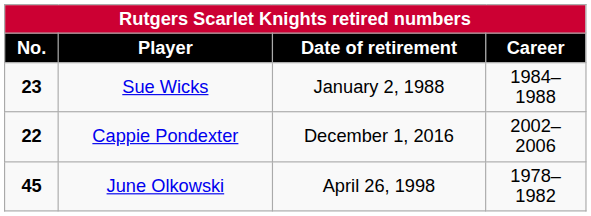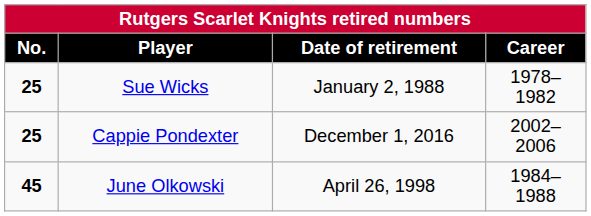 <table class="wikitable sortable" style="text-align:center">
 <tr>
 <td colspan="5" style="background:#CC0033; color:white;"><strong>Rutgers Scarlet Knights retired numbers</strong></td>
 </tr>
 <tr>
 <th style="width:40px; background:#000000; color:white;">No.</th>
 <th style="width:180px; background:#000000; color:white;">Player</th>
 <th style="width:180px; background:#000000; color:white;">Date of retirement</th>
 <th style="width:80px; background:#000000; color:white;">Career</th>
 </tr>
 <tr>
-<td><strong>23</strong></td>
+<td><strong>25</strong></td>
 <td><a href='#'>Sue Wicks</a></td>
 <td>January 2, 1988</td>
-<td>1984–1988</td>
+<td>1978–1982</td>
 </tr>
 <tr>
-<td><strong>22</strong></td>
+<td><strong>25</strong></td>
 <td><a href='#'>Cappie Pondexter</a></td>
 <td>December 1, 2016</td>
 <td>2002–2006 </td>
 </tr>
 <tr>
 <td><strong>45</strong></td>
 <td><a href='#'>June Olkowski</a></td>
 <td>April 26, 1998</td>
-<td>1978–1982</td>
+<td>1984–1988</td>
 </tr>
 </table>
